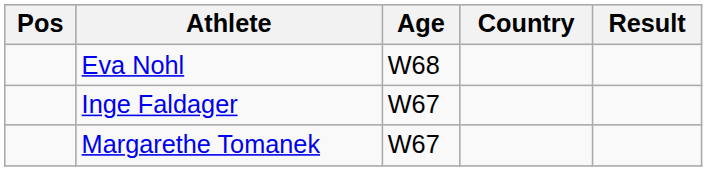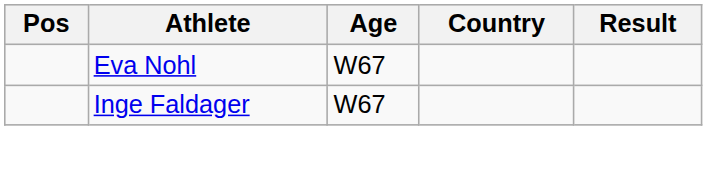 <table class="wikitable"  style="text-align:center; width:50%;">
 <tr>
 <th>Pos</th>
 <th>Athlete</th>
 <th>Age</th>
 <th>Country</th>
 <th>Result</th>
 </tr>
 <tr>
 <td align=center></td>
 <td align=left><a href='#'>Eva Nohl</a></td>
-<td align=left>W68</td>
+<td align=left>W67</td>
 <td align=left></td>
 <td></td>
 </tr>
 <tr>
 <td align=center></td>
 <td align=left><a href='#'>Inge Faldager</a></td>
 <td align=left>W67</td>
 <td align=left></td>
 <td></td>
 </tr>
-<tr>
-<td align=center></td>
-<td align=left><a href='#'>Margarethe Tomanek</a></td>
-<td align=left>W67</td>
-<td align=left></td>
-<td></td>
-</tr>
 </table>
